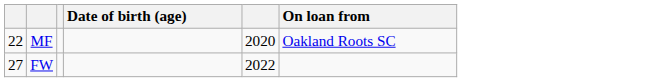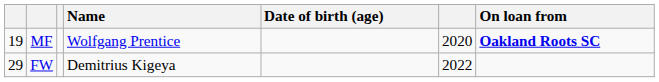 <table class="wikitable sortable" style="text-align:center;">
 <tr>
 <th></th>
 <th></th>
 <th></th>
+<th style="text-align:left; width:200px;">Name</th>
 <th style="text-align:left; width:180px;">Date of birth (age)</th>
 <th></th>
 <th style="text-align:left; width:180px;">On loan from</th>
 </tr>
 <tr>
-<td>22</td>
+<td>19</td>
 <td><a href='#'>MF</a></td>
 <td></td>
+<td data-sort-value="Prentice, Wolfgang" style="text-align:left;"><a href='#'>Wolfgang Prentice</a></td>
 <td style="text-align:left;"></td>
 <td>2020</td>
-<td style="text-align:left;"><a href='#'>Oakland Roots SC</a></td>
+<td style="text-align:left;"><strong><a href='#'>Oakland Roots SC</a></strong></td>
 </tr>
 <tr>
-<td>27</td>
+<td>29</td>
 <td><a href='#'>FW</a></td>
 <td></td>
+<td data-sort-value="Kigeya, Demitrius" style="text-align:left;">Demitrius Kigeya</td>
 <td style="text-align:left;"></td>
 <td>2022</td>
 <td style="text-align:left;"></td>
 </tr>
 </table>
